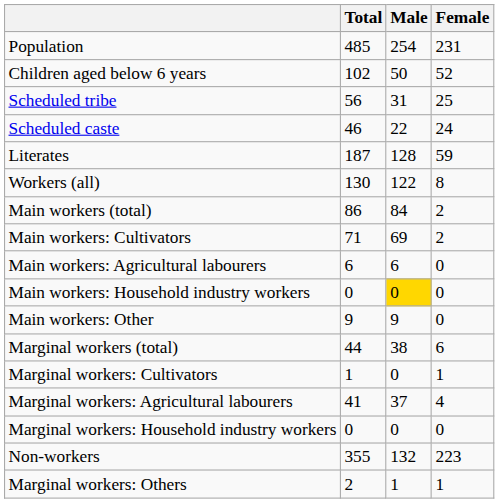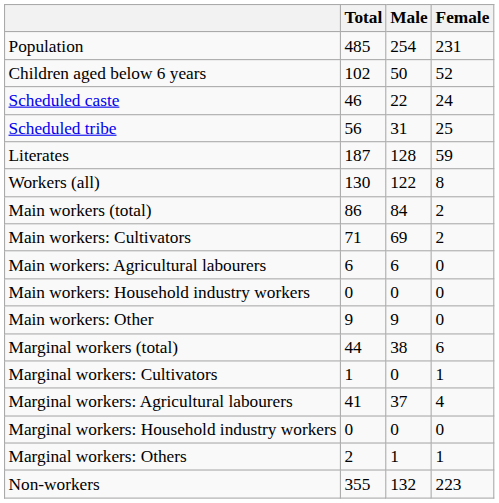 <table class="wikitable sortable">
 <tr>
 <th></th>
 <th>Total</th>
 <th>Male</th>
 <th>Female</th>
 </tr>
 <tr>
 <td>Population</td>
 <td>485</td>
 <td>254</td>
 <td>231</td>
 </tr>
 <tr>
 <td>Children aged below 6 years</td>
 <td>102</td>
 <td>50</td>
 <td>52</td>
 </tr>
 <tr>
+<td><a href='#'>Scheduled caste</a></td>
+<td>46</td>
+<td>22</td>
+<td>24</td>
+</tr>
+<tr>
 <td><a href='#'>Scheduled tribe</a></td>
 <td>56</td>
 <td>31</td>
 <td>25</td>
-</tr>
-<tr>
-<td><a href='#'>Scheduled caste</a></td>
-<td>46</td>
-<td>22</td>
-<td>24</td>
 </tr>
 <tr>
 <td>Literates</td>
 <td>187</td>
 <td>128</td>
 <td>59</td>
 </tr>
 <tr>
 <td>Workers (all)</td>
 <td>130</td>
 <td>122</td>
 <td>8</td>
 </tr>
 <tr>
 <td>Main workers (total)</td>
 <td>86</td>
 <td>84</td>
 <td>2</td>
 </tr>
 <tr>
 <td>Main workers: Cultivators</td>
 <td>71</td>
 <td>69</td>
 <td>2</td>
 </tr>
 <tr>
 <td>Main workers: Agricultural labourers</td>
 <td>6</td>
 <td>6</td>
 <td>0</td>
 </tr>
 <tr>
 <td>Main workers: Household industry workers</td>
 <td>0</td>
-<td style="background: gold;">0</td>
+<td>0</td>
 <td>0</td>
 </tr>
 <tr>
 <td>Main workers: Other</td>
 <td>9</td>
 <td>9</td>
 <td>0</td>
 </tr>
 <tr>
 <td>Marginal workers (total)</td>
 <td>44</td>
 <td>38</td>
 <td>6</td>
 </tr>
 <tr>
 <td>Marginal workers: Cultivators</td>
 <td>1</td>
 <td>0</td>
 <td>1</td>
 </tr>
 <tr>
 <td>Marginal workers: Agricultural labourers</td>
 <td>41</td>
 <td>37</td>
 <td>4</td>
 </tr>
 <tr>
 <td>Marginal workers: Household industry workers</td>
 <td>0</td>
 <td>0</td>
 <td>0</td>
 </tr>
 <tr>
+<td>Marginal workers: Others</td>
+<td>2</td>
+<td>1</td>
+<td>1</td>
+</tr>
+<tr>
 <td>Non-workers</td>
 <td>355</td>
 <td>132</td>
 <td>223</td>
 </tr>
-<tr>
-<td>Marginal workers: Others</td>
-<td>2</td>
-<td>1</td>
-<td>1</td>
-</tr>
 </table>
